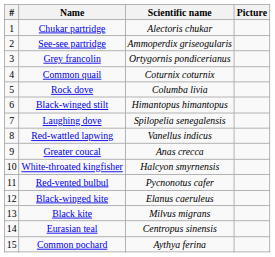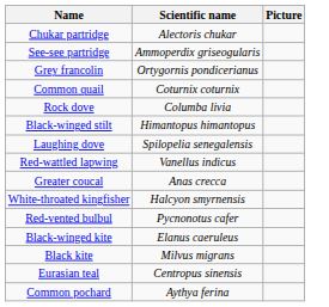 <table class="wikitable" style="text-align: center; width=25%; font-size: 11px">
 <tr>
-<th>#</th>
 <th>Name</th>
 <th>Scientific name</th>
 <th>Picture</th>
 </tr>
 <tr>
-<td>1</td>
 <td><a href='#'>Chukar partridge</a></td>
 <td><em>Alectoris chukar</em></td>
 <td></td>
 </tr>
 <tr>
-<td>2</td>
 <td><a href='#'>See-see partridge</a></td>
 <td><em>Ammoperdix griseogularis</em></td>
 <td></td>
 </tr>
 <tr>
-<td>3</td>
 <td><a href='#'>Grey francolin</a></td>
 <td><em>Ortygornis pondicerianus</em></td>
 <td></td>
 </tr>
 <tr>
-<td>4</td>
 <td><a href='#'>Common quail</a></td>
 <td><em>Coturnix coturnix</em></td>
 <td></td>
 </tr>
 <tr>
-<td>5</td>
 <td><a href='#'>Rock dove</a></td>
 <td><em>Columba livia</em></td>
 <td></td>
 </tr>
 <tr>
-<td>6</td>
 <td><a href='#'>Black-winged stilt</a></td>
 <td><em>Himantopus himantopus</em></td>
 <td></td>
 </tr>
 <tr>
-<td>7</td>
 <td><a href='#'>Laughing dove</a></td>
 <td><em>Spilopelia senegalensis</em></td>
 <td></td>
 </tr>
 <tr>
-<td>8</td>
 <td><a href='#'>Red-wattled lapwing</a></td>
 <td><em>Vanellus indicus</em></td>
 <td></td>
 </tr>
 <tr>
-<td>9</td>
 <td><a href='#'>Greater coucal</a></td>
 <td><em>Anas crecca</em></td>
 <td></td>
 </tr>
 <tr>
-<td>10</td>
 <td><a href='#'>White-throated kingfisher</a></td>
 <td><em>Halcyon smyrnensis</em></td>
 <td></td>
 </tr>
 <tr>
-<td>11</td>
 <td><a href='#'>Red-vented bulbul</a></td>
 <td><em>Pycnonotus cafer</em></td>
 <td></td>
 </tr>
 <tr>
-<td>12</td>
 <td><a href='#'>Black-winged kite</a></td>
 <td><em>Elanus caeruleus</em></td>
 <td></td>
 </tr>
 <tr>
-<td>13</td>
 <td><a href='#'>Black kite</a></td>
 <td><em>Milvus migrans</em></td>
 <td></td>
 </tr>
 <tr>
-<td>14</td>
 <td><a href='#'>Eurasian teal</a></td>
 <td><em>Centropus sinensis</em></td>
 <td></td>
 </tr>
 <tr>
-<td>15</td>
 <td><a href='#'>Common pochard</a></td>
 <td><em>Aythya ferina</em></td>
 <td></td>
 </tr>
 </table>
